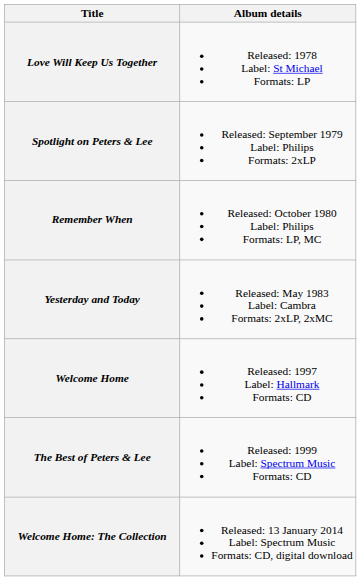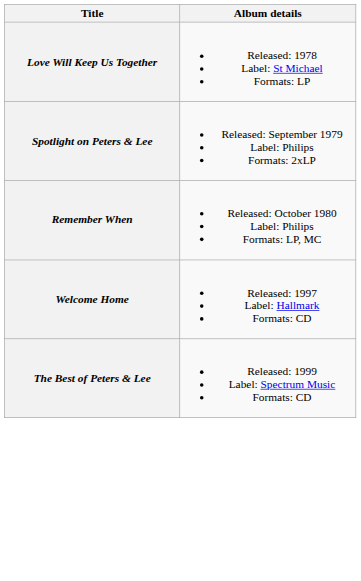 <table class="wikitable plainrowheaders" style="text-align:center;">
 <tr>
 <th scope="col" style="width:15em;">Title</th>
 <th scope="col" style="width:15em;">Album details</th>
 </tr>
 <tr>
 <th scope="row"><em>Love Will Keep Us Together</em></th>
 <td><br><ul><li>Released: 1978</li><li>Label: <a href='#'>St Michael</a></li><li>Formats: LP</li></ul></td>
 </tr>
 <tr>
 <th scope="row"><em>Spotlight on Peters & Lee</em></th>
 <td><br><ul><li>Released: September 1979</li><li>Label: Philips</li><li>Formats: 2xLP</li></ul></td>
 </tr>
 <tr>
 <th scope="row"><em>Remember When</em></th>
 <td><br><ul><li>Released: October 1980</li><li>Label: Philips</li><li>Formats: LP, MC</li></ul></td>
 </tr>
 <tr>
-<th scope="row"><em>Yesterday and Today</em></th>
-<td><br><ul><li>Released: May 1983</li><li>Label: Cambra</li><li>Formats: 2xLP, 2xMC</li></ul></td>
-</tr>
-<tr>
 <th scope="row"><em>Welcome Home</em></th>
 <td><br><ul><li>Released: 1997</li><li>Label: <a href='#'>Hallmark</a></li><li>Formats: CD</li></ul></td>
 </tr>
 <tr>
 <th scope="row"><em>The Best of Peters & Lee</em></th>
 <td><br><ul><li>Released: 1999</li><li>Label: <a href='#'>Spectrum Music</a></li><li>Formats: CD</li></ul></td>
 </tr>
-<tr>
-<th scope="row"><em>Welcome Home: The Collection</em></th>
-<td><br><ul><li>Released: 13 January 2014</li><li>Label: Spectrum Music</li><li>Formats: CD, digital download</li></ul></td>
-</tr>
 </table>
